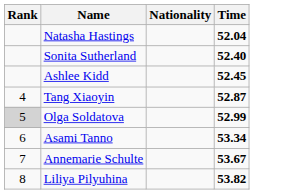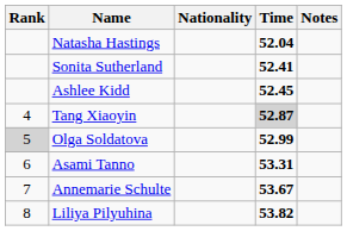 <table class="wikitable sortable" style="text-align:center">
 <tr>
 <th>Rank</th>
 <th>Name</th>
 <th>Nationality</th>
 <th>Time</th>
+<th>Notes</th>
 </tr>
 <tr>
 <td></td>
 <td align=left><a href='#'>Natasha Hastings</a></td>
 <td align=left></td>
 <td><strong>52.04</strong></td>
+<td></td>
 </tr>
 <tr>
 <td></td>
 <td align=left><a href='#'>Sonita Sutherland</a></td>
 <td align=left></td>
-<td><strong>52.40</strong></td>
+<td><strong>52.41</strong></td>
+<td></td>
 </tr>
 <tr>
 <td></td>
 <td align=left><a href='#'>Ashlee Kidd</a></td>
 <td align=left></td>
 <td><strong>52.45</strong></td>
+<td></td>
 </tr>
 <tr>
 <td>4</td>
 <td align=left><a href='#'>Tang Xiaoyin</a></td>
 <td align=left></td>
-<td><strong>52.87</strong></td>
+<td style="background: lightgrey;"><strong>52.87</strong></td>
+<td></td>
 </tr>
 <tr>
 <td style="background: lightgrey;">5</td>
 <td align=left><a href='#'>Olga Soldatova</a></td>
 <td align=left></td>
 <td><strong>52.99</strong></td>
+<td></td>
 </tr>
 <tr>
 <td>6</td>
 <td align=left><a href='#'>Asami Tanno</a></td>
 <td align=left></td>
-<td><strong>53.34</strong></td>
+<td><strong>53.31</strong></td>
+<td></td>
 </tr>
 <tr>
 <td>7</td>
 <td align=left><a href='#'>Annemarie Schulte</a></td>
 <td align=left></td>
 <td><strong>53.67</strong></td>
+<td></td>
 </tr>
 <tr>
 <td>8</td>
 <td align=left><a href='#'>Liliya Pilyuhina</a></td>
 <td align=left></td>
 <td><strong>53.82</strong></td>
+<td></td>
 </tr>
 </table>
